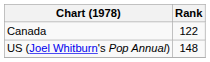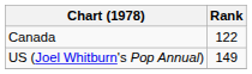 <table class="wikitable">
 <tr>
 <th align="left">Chart (1978)</th>
 <th style="text-align:center;">Rank</th>
 </tr>
 <tr>
 <td>Canada</td>
 <td style="text-align:center;">122</td>
 </tr>
 <tr>
 <td>US (<a href='#'>Joel Whitburn</a>'s <em>Pop Annual</em>)</td>
-<td style="text-align:center;">148</td>
+<td style="text-align:center;">149</td>
 </tr>
 <tr>
 </tr>
 </table>
